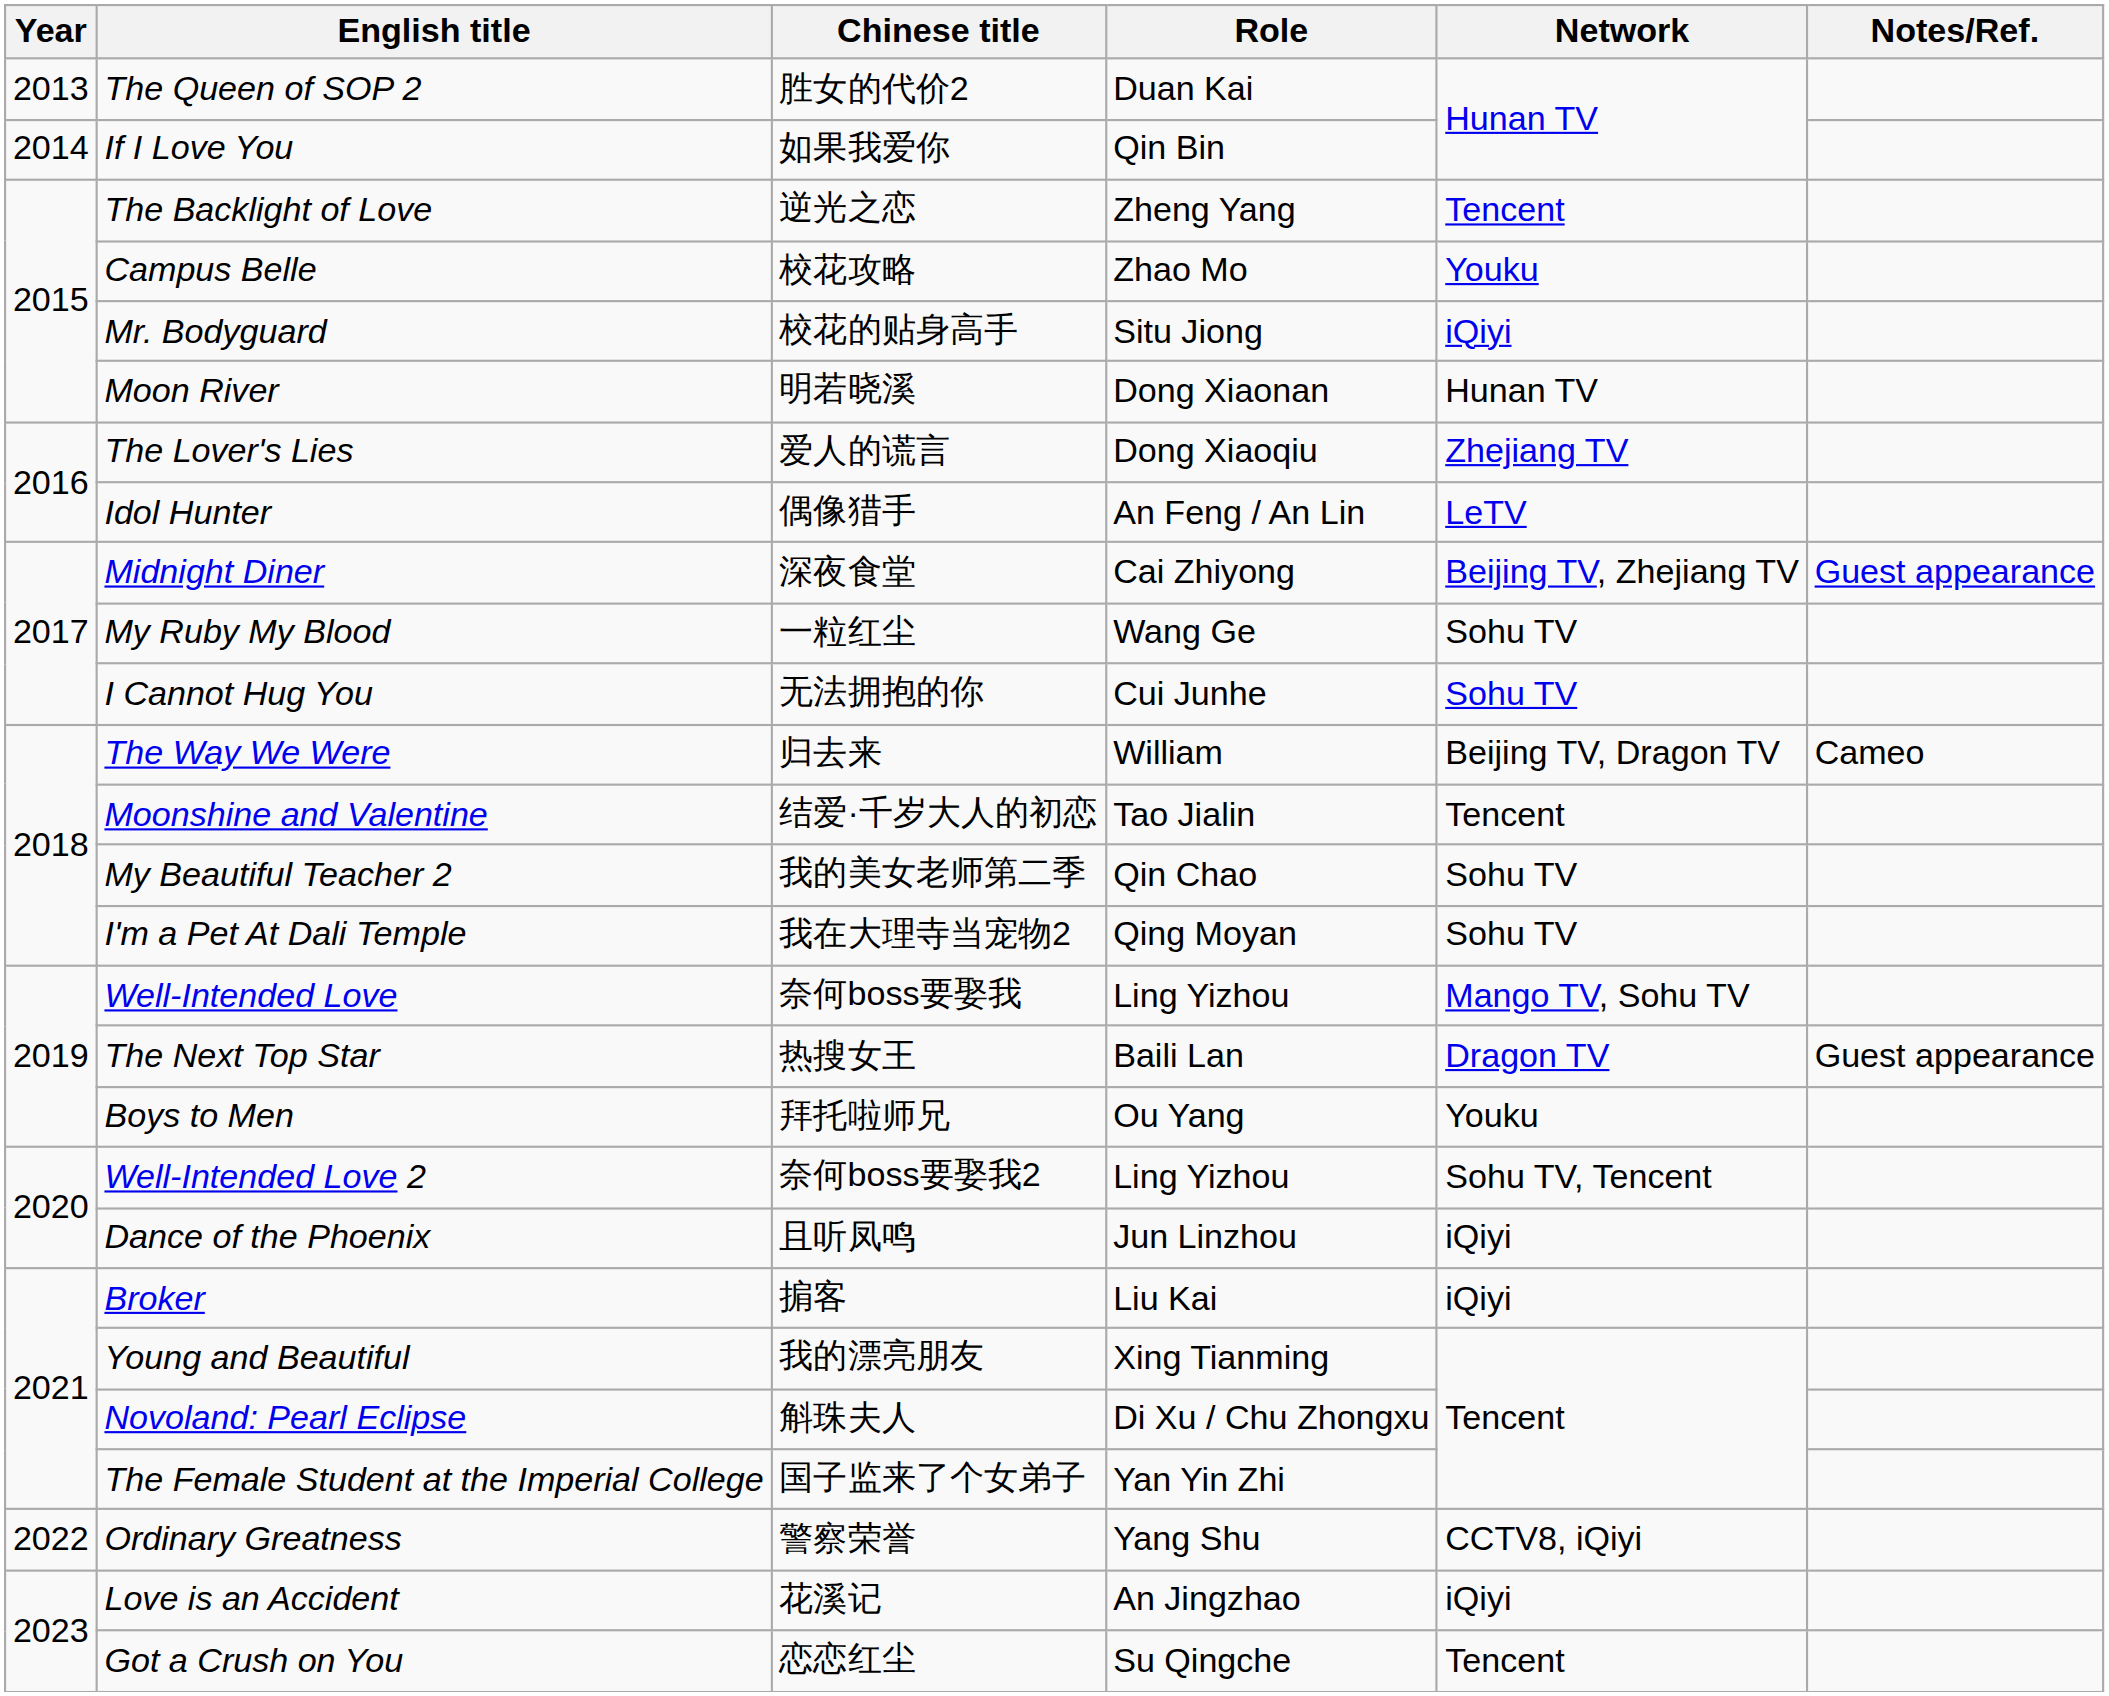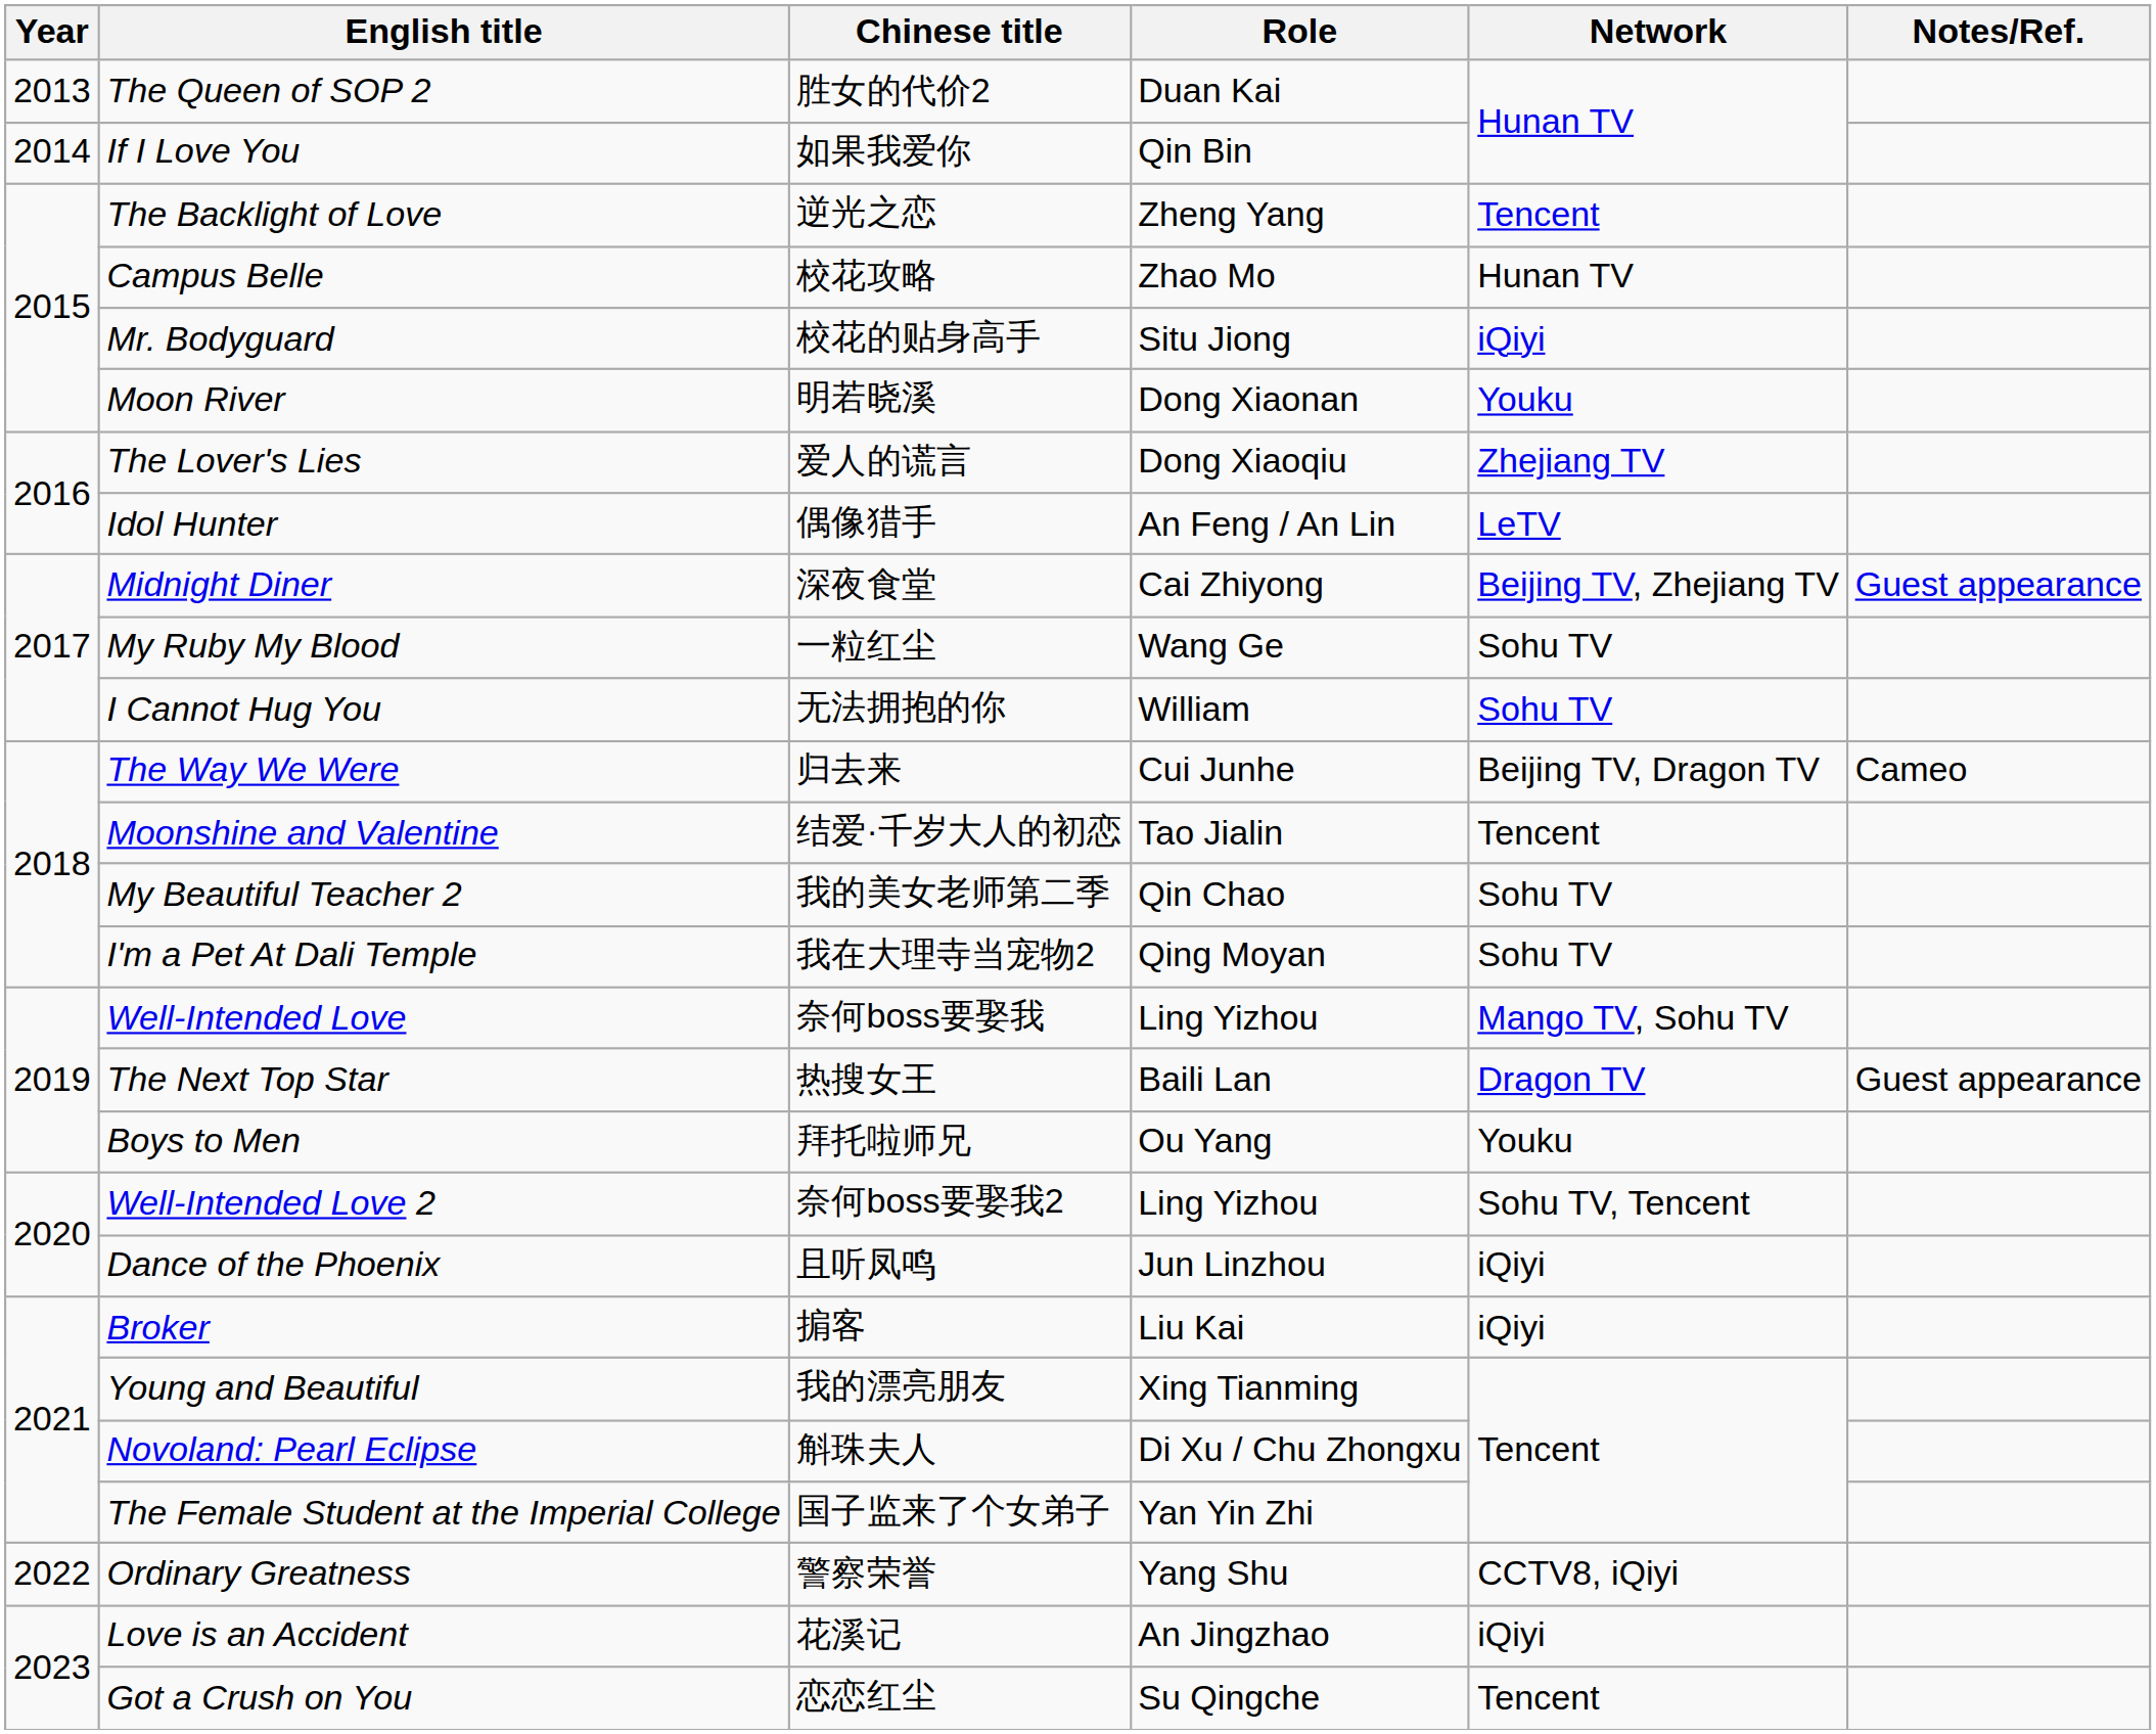 <table class="wikitable">
 <tr>
 <th>Year</th>
 <th>English title</th>
 <th>Chinese title</th>
 <th>Role</th>
 <th>Network</th>
 <th>Notes/Ref.</th>
 </tr>
 <tr>
 <td>2013</td>
 <td><em>The Queen of SOP 2 </em></td>
 <td>胜女的代价2</td>
 <td>Duan Kai</td>
 <td rowspan=2><a href='#'>Hunan TV</a></td>
 <td></td>
 </tr>
 <tr>
 <td>2014</td>
 <td><em>If I Love You</em></td>
 <td>如果我爱你</td>
 <td>Qin Bin</td>
 <td></td>
 </tr>
 <tr>
 <td rowspan=4>2015</td>
 <td><em>The Backlight of Love</em></td>
 <td>逆光之恋</td>
 <td>Zheng Yang</td>
 <td><a href='#'>Tencent</a></td>
 <td></td>
 </tr>
 <tr>
 <td><em>Campus Belle</em></td>
 <td>校花攻略</td>
 <td>Zhao Mo</td>
-<td><a href='#'>Youku</a></td>
+<td>Hunan TV</td>
 <td></td>
 </tr>
 <tr>
 <td><em>Mr. Bodyguard</em></td>
 <td>校花的贴身高手</td>
 <td>Situ Jiong</td>
 <td><a href='#'>iQiyi</a></td>
 <td></td>
 </tr>
 <tr>
 <td><em>Moon River</em></td>
 <td>明若晓溪</td>
 <td>Dong Xiaonan</td>
-<td>Hunan TV</td>
+<td><a href='#'>Youku</a></td>
 <td></td>
 </tr>
 <tr>
 <td rowspan=2>2016</td>
 <td><em>The Lover's Lies</em></td>
 <td>爱人的谎言</td>
 <td>Dong Xiaoqiu</td>
 <td><a href='#'>Zhejiang TV</a></td>
 <td></td>
 </tr>
 <tr>
 <td><em>Idol Hunter</em></td>
 <td>偶像猎手</td>
 <td>An Feng / An Lin</td>
 <td><a href='#'>LeTV</a></td>
 <td></td>
 </tr>
 <tr>
 <td rowspan=3>2017</td>
 <td><em><a href='#'>Midnight Diner</a></em></td>
 <td>深夜食堂</td>
 <td>Cai Zhiyong</td>
 <td><a href='#'>Beijing TV</a>, Zhejiang TV</td>
 <td><a href='#'>Guest appearance</a></td>
 </tr>
 <tr>
 <td><em>My Ruby My Blood</em></td>
 <td>一粒红尘</td>
 <td>Wang Ge</td>
 <td>Sohu TV</td>
 <td></td>
 </tr>
 <tr>
 <td><em>I Cannot Hug You</em></td>
 <td>无法拥抱的你</td>
-<td>Cui Junhe</td>
+<td>William</td>
 <td><a href='#'>Sohu TV</a></td>
 <td></td>
 </tr>
 <tr>
 <td rowspan=4>2018</td>
 <td><em><a href='#'>The Way We Were</a></em></td>
 <td>归去来</td>
-<td>William</td>
+<td>Cui Junhe</td>
 <td>Beijing TV, Dragon TV</td>
 <td>Cameo</td>
 </tr>
 <tr>
 <td><em><a href='#'>Moonshine and Valentine</a></em></td>
 <td>结爱·千岁大人的初恋</td>
 <td>Tao Jialin</td>
 <td>Tencent</td>
 <td></td>
 </tr>
 <tr>
 <td><em>My Beautiful Teacher 2 </em></td>
 <td>我的美女老师第二季</td>
 <td>Qin Chao</td>
 <td>Sohu TV</td>
 <td></td>
 </tr>
 <tr>
 <td><em>I'm a Pet At Dali Temple </em></td>
 <td>我在大理寺当宠物2</td>
 <td>Qing Moyan</td>
 <td>Sohu TV</td>
 <td></td>
 </tr>
 <tr>
 <td rowspan=3>2019</td>
 <td><em><a href='#'>Well-Intended Love</a></em></td>
 <td>奈何boss要娶我</td>
 <td>Ling Yizhou</td>
 <td><a href='#'>Mango TV</a>, Sohu TV</td>
 <td></td>
 </tr>
 <tr>
 <td><em>The Next Top Star</em></td>
 <td>热搜女王</td>
 <td>Baili Lan</td>
 <td><a href='#'>Dragon TV</a></td>
 <td>Guest appearance</td>
 </tr>
 <tr>
 <td><em>Boys to Men</em></td>
 <td>拜托啦师兄</td>
 <td>Ou Yang</td>
 <td>Youku</td>
 <td></td>
 </tr>
 <tr>
 <td rowspan=2>2020</td>
 <td><em><a href='#'>Well-Intended Love</a> 2</em></td>
 <td>奈何boss要娶我2</td>
 <td>Ling Yizhou</td>
 <td>Sohu TV, Tencent</td>
 <td></td>
 </tr>
 <tr>
 <td><em>Dance of the Phoenix</em></td>
 <td>且听凤鸣</td>
 <td>Jun Linzhou</td>
 <td>iQiyi</td>
 <td></td>
 </tr>
 <tr>
 <td rowspan=4>2021</td>
 <td><em><a href='#'>Broker</a></em></td>
 <td>掮客</td>
 <td>Liu Kai</td>
 <td>iQiyi</td>
 <td></td>
 </tr>
 <tr>
 <td><em>Young and Beautiful </em></td>
 <td>我的漂亮朋友</td>
 <td>Xing Tianming</td>
 <td rowspan=3>Tencent</td>
 <td></td>
 </tr>
 <tr>
 <td><em><a href='#'>Novoland: Pearl Eclipse</a></em></td>
 <td>斛珠夫人</td>
 <td>Di Xu / Chu Zhongxu</td>
 <td></td>
 </tr>
 <tr>
 <td><em>The Female Student at the Imperial College </em></td>
 <td>国子监来了个女弟子</td>
 <td>Yan Yin Zhi</td>
 </tr>
 <tr>
 <td>2022</td>
 <td><em>Ordinary Greatness</em></td>
 <td>警察荣誉</td>
 <td>Yang Shu</td>
 <td>CCTV8, iQiyi</td>
 <td></td>
 </tr>
 <tr>
 <td rowspan=2>2023</td>
 <td><em>Love is an Accident</em></td>
 <td>花溪记</td>
 <td>An Jingzhao</td>
 <td>iQiyi</td>
 <td></td>
 </tr>
 <tr>
 <td><em>Got a Crush on You</em></td>
 <td>恋恋红尘</td>
 <td>Su Qingche</td>
 <td>Tencent</td>
 <td></td>
 </tr>
 </table>
